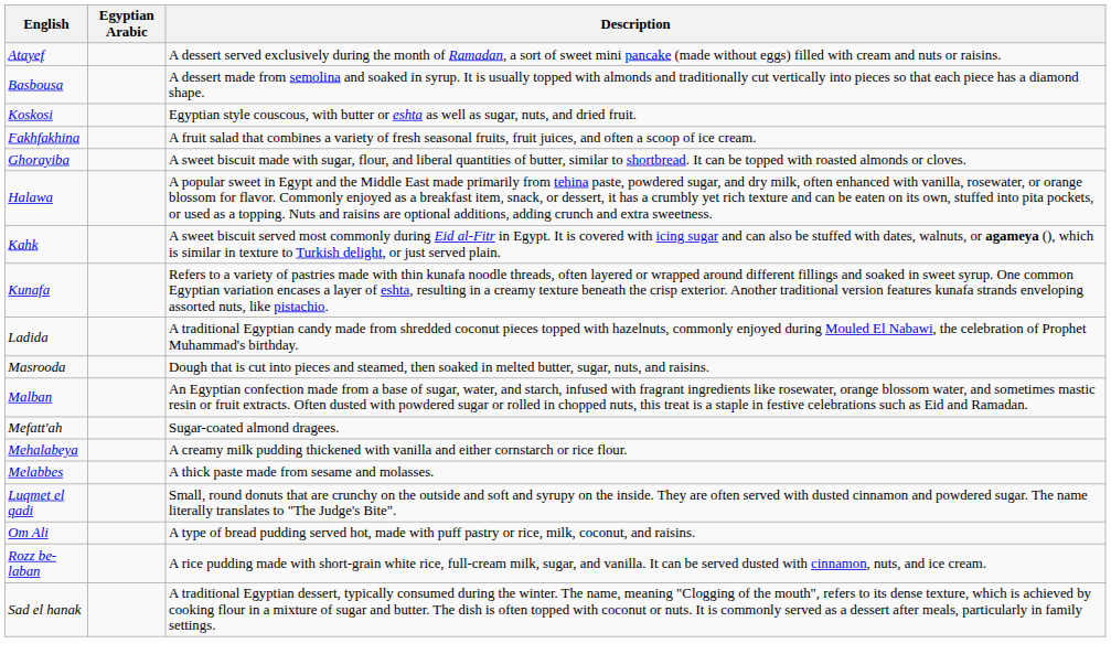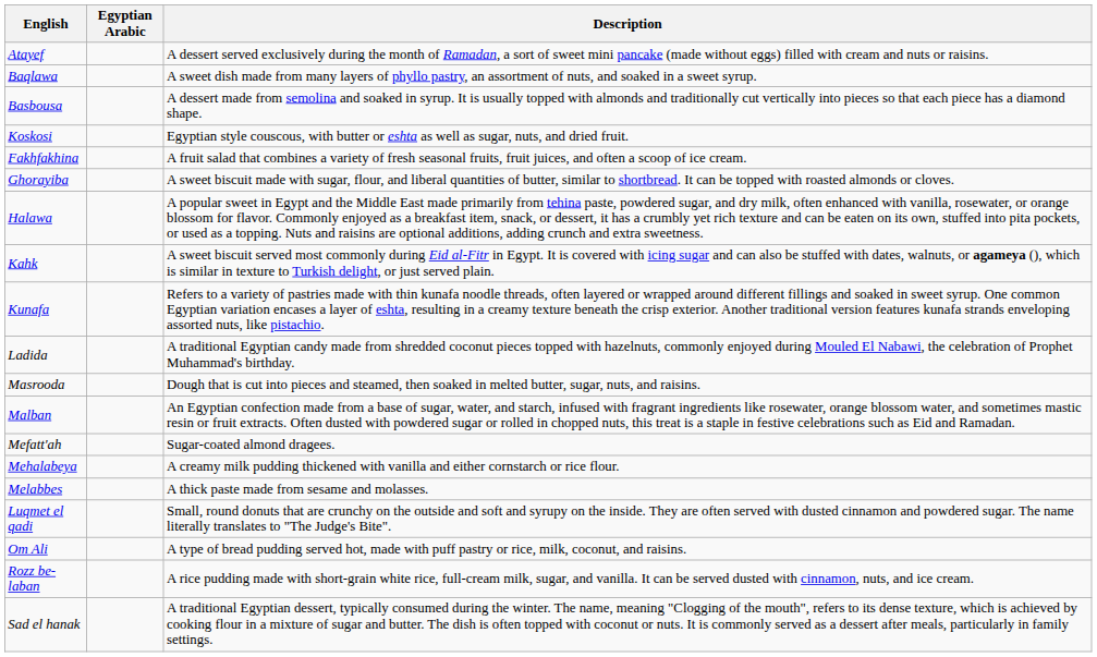 <table class="wikitable">
 <tr>
 <th>English</th>
 <th>Egyptian Arabic</th>
 <th>Description</th>
 </tr>
 <tr>
 <td><em><a href='#'>Atayef</a></em></td>
 <td></td>
 <td>A dessert served exclusively during the month of <em><a href='#'>Ramadan</a></em>, a sort of sweet mini <a href='#'>pancake</a> (made without eggs) filled with cream and nuts or raisins.</td>
+</tr>
+<tr>
+<td><em><a href='#'>Baqlawa</a></em></td>
+<td></td>
+<td>A sweet dish made from many layers of <a href='#'>phyllo pastry</a>, an assortment of nuts, and soaked in a sweet syrup.</td>
 </tr>
 <tr>
 <td><em><a href='#'>Basbousa</a></em></td>
 <td></td>
 <td>A dessert made from <a href='#'>semolina</a> and soaked in syrup. It is usually topped with almonds and traditionally cut vertically into pieces so that each piece has a diamond shape.</td>
 </tr>
 <tr>
 <td><em><a href='#'>Koskosi</a></em></td>
 <td></td>
 <td>Egyptian style couscous, with butter or <em><a href='#'>eshta</a></em> as well as sugar, nuts, and dried fruit.</td>
 </tr>
 <tr>
 <td><em><a href='#'>Fakhfakhina</a></em></td>
 <td></td>
 <td>A fruit salad that combines a variety of fresh seasonal fruits, fruit juices, and often a scoop of ice cream.</td>
 </tr>
 <tr>
 <td><em><a href='#'>Ghorayiba</a></em></td>
 <td></td>
 <td>A sweet biscuit made with sugar, flour, and liberal quantities of butter, similar to <a href='#'>shortbread</a>. It can be topped with roasted almonds or cloves.</td>
 </tr>
 <tr>
 <td><em><a href='#'>Halawa</a></em></td>
 <td></td>
 <td>A popular sweet in Egypt and the Middle East made primarily from <a href='#'>tehina</a> paste, powdered sugar, and dry milk, often enhanced with vanilla, rosewater, or orange blossom for flavor. Commonly enjoyed as a breakfast item, snack, or dessert, it has a crumbly yet rich texture and can be eaten on its own, stuffed into pita pockets, or used as a topping. Nuts and raisins are optional additions, adding crunch and extra sweetness.</td>
 </tr>
 <tr>
 <td><em><a href='#'>Kahk</a></em></td>
 <td></td>
 <td>A sweet biscuit served most commonly during <em><a href='#'>Eid al-Fitr</a></em> in Egypt. It is covered with <a href='#'>icing sugar</a> and can also be stuffed with dates, walnuts, or <strong>agameya</strong> (), which is similar in texture to <a href='#'>Turkish delight</a>, or just served plain.</td>
 </tr>
 <tr>
 <td><em><a href='#'>Kunafa</a></em></td>
 <td></td>
 <td>Refers to a variety of pastries made with thin kunafa noodle threads, often layered or wrapped around different fillings and soaked in sweet syrup. One common Egyptian variation encases a layer of <a href='#'>eshta</a>, resulting in a creamy texture beneath the crisp exterior. Another traditional version features kunafa strands enveloping assorted nuts, like <a href='#'>pistachio</a>.</td>
 </tr>
 <tr>
 <td><em>Ladida</em></td>
 <td></td>
 <td>A traditional Egyptian candy made from shredded coconut pieces topped with hazelnuts, commonly enjoyed during <a href='#'>Mouled El Nabawi</a>, the celebration of Prophet Muhammad's birthday.</td>
 </tr>
 <tr>
 <td><em>Masrooda</em></td>
 <td></td>
 <td>Dough that is cut into pieces and steamed, then soaked in melted butter, sugar, nuts, and raisins.</td>
 </tr>
 <tr>
 <td><em><a href='#'>Malban</a></em></td>
 <td></td>
 <td>An Egyptian confection made from a base of sugar, water, and starch, infused with fragrant ingredients like rosewater, orange blossom water, and sometimes mastic resin or fruit extracts. Often dusted with powdered sugar or rolled in chopped nuts, this treat is a staple in festive celebrations such as Eid and Ramadan.</td>
 </tr>
 <tr>
 <td><em>Mefatt'ah</em></td>
 <td></td>
 <td>Sugar-coated almond dragees.</td>
 </tr>
 <tr>
 <td><em><a href='#'>Mehalabeya</a></em></td>
 <td></td>
 <td>A creamy milk pudding thickened with vanilla and either cornstarch or rice flour.</td>
 </tr>
 <tr>
 <td><em><a href='#'>Melabbes</a></em></td>
 <td></td>
 <td>A thick paste made from sesame and molasses.</td>
 </tr>
 <tr>
 <td><em><a href='#'>Luqmet el qadi</a></em></td>
 <td></td>
 <td>Small, round donuts that are crunchy on the outside and soft and syrupy on the inside. They are often served with dusted cinnamon and powdered sugar. The name literally translates to "The Judge's Bite".</td>
 </tr>
 <tr>
 <td><em><a href='#'>Om Ali</a></em></td>
 <td></td>
 <td>A type of bread pudding served hot, made with puff pastry or rice, milk, coconut, and raisins.</td>
 </tr>
 <tr>
 <td><em><a href='#'>Rozz be-laban</a></em></td>
 <td></td>
 <td>A rice pudding made with short-grain white rice, full-cream milk, sugar, and vanilla. It can be served dusted with <a href='#'>cinnamon</a>, nuts, and ice cream.</td>
 </tr>
 <tr>
 <td><em>Sad el hanak</em></td>
 <td></td>
 <td>A traditional Egyptian dessert, typically consumed during the winter. The name, meaning "Clogging of the mouth", refers to its dense texture, which is achieved by cooking flour in a mixture of sugar and butter. The dish is often topped with coconut or nuts. It is commonly served as a dessert after meals, particularly in family settings.</td>
 </tr>
 </table>
